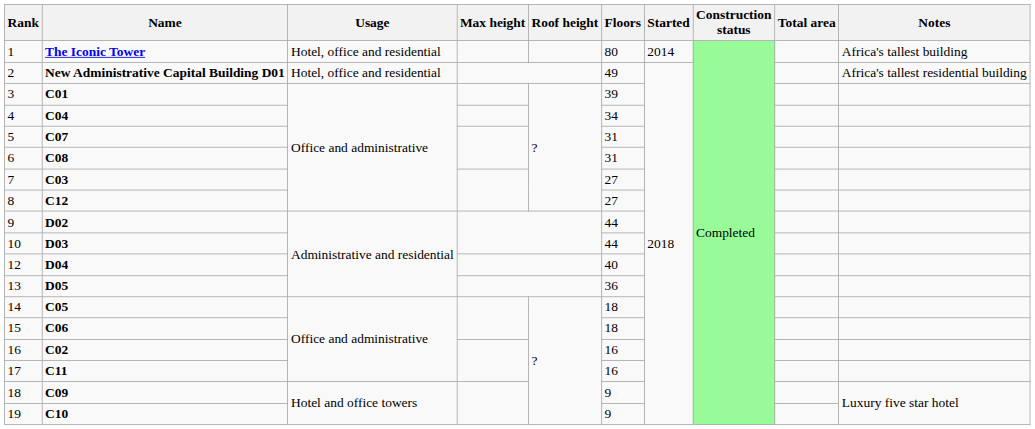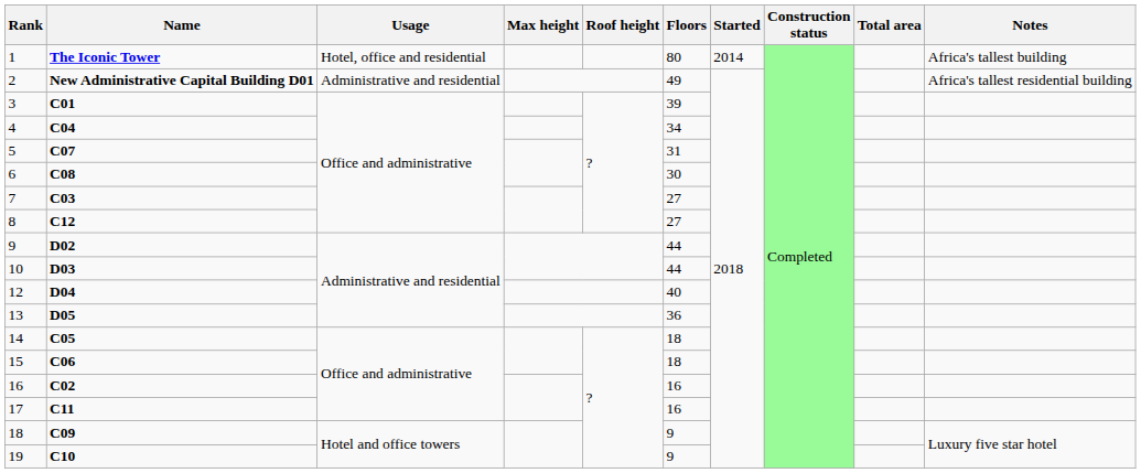 <table class="wikitable sortable">
 <tr>
 <th>Rank</th>
 <th>Name</th>
 <th>Usage</th>
 <th>Max height</th>
 <th>Roof height</th>
 <th>Floors</th>
 <th>Started</th>
 <th>Construction status</th>
 <th>Total area</th>
 <th>Notes</th>
 </tr>
 <tr>
 <td>1</td>
 <td><a href='#'><strong>The Iconic Tower</strong></a></td>
 <td>Hotel, office and residential</td>
 <td></td>
 <td></td>
 <td>80</td>
 <td>2014</td>
 <td rowspan="19" bgcolor="98fb98" width="90px">Completed</td>
 <td></td>
 <td>Africa's tallest building</td>
 </tr>
 <tr>
 <td>2</td>
 <td><strong>New Administrative Capital Building D01</strong></td>
-<td>Hotel, office and residential</td>
+<td>Administrative and residential</td>
 <td colspan="2"></td>
 <td>49</td>
 <td rowspan="17">2018</td>
 <td></td>
 <td>Africa's tallest residential building</td>
 </tr>
 <tr>
 <td>3</td>
 <td><strong>C01</strong></td>
 <td rowspan="6">Office and administrative</td>
 <td></td>
 <td rowspan="6">?</td>
 <td>39</td>
 <td></td>
 <td></td>
 </tr>
 <tr>
 <td>4</td>
 <td><strong>C04</strong></td>
 <td></td>
 <td>34</td>
 <td></td>
 <td></td>
 </tr>
 <tr>
 <td>5</td>
 <td><strong>C07</strong></td>
 <td rowspan="2"></td>
 <td>31</td>
 <td></td>
 <td></td>
 </tr>
 <tr>
 <td>6</td>
 <td><strong>C08</strong></td>
-<td>31</td>
+<td>30</td>
 <td></td>
 <td></td>
 </tr>
 <tr>
 <td>7</td>
 <td><strong>C03</strong></td>
 <td rowspan="2"></td>
 <td>27</td>
 <td></td>
 <td></td>
 </tr>
 <tr>
 <td>8</td>
 <td><strong>C12</strong></td>
 <td>27</td>
 <td></td>
 <td></td>
 </tr>
 <tr>
 <td>9</td>
 <td><strong>D02</strong></td>
 <td rowspan="4">Administrative and residential</td>
 <td colspan="2" rowspan="2"></td>
 <td>44</td>
 <td></td>
 <td></td>
 </tr>
 <tr>
 <td>10</td>
 <td><strong>D03</strong></td>
 <td>44</td>
 <td></td>
 <td></td>
 </tr>
 <tr>
 <td>12</td>
 <td><strong>D04</strong></td>
 <td colspan="2"></td>
 <td>40</td>
 <td></td>
 <td></td>
 </tr>
 <tr>
 <td>13</td>
 <td><strong>D05</strong></td>
 <td colspan="2"></td>
 <td>36</td>
 <td></td>
 <td></td>
 </tr>
 <tr>
 <td>14</td>
 <td><strong>C05</strong></td>
 <td rowspan="4">Office and administrative</td>
 <td rowspan="2"></td>
 <td rowspan="6">?</td>
 <td>18</td>
 <td></td>
 <td></td>
 </tr>
 <tr>
 <td>15</td>
 <td><strong>C06</strong></td>
 <td>18</td>
 <td></td>
 <td></td>
 </tr>
 <tr>
 <td>16</td>
 <td><strong>C02</strong></td>
 <td rowspan="2"></td>
 <td>16</td>
 <td></td>
 <td></td>
 </tr>
 <tr>
 <td>17</td>
 <td><strong>C11</strong></td>
 <td>16</td>
 <td></td>
 <td></td>
 </tr>
 <tr>
 <td>18</td>
 <td><strong>C09</strong></td>
 <td rowspan="2">Hotel and office towers</td>
 <td rowspan="2"></td>
 <td>9</td>
 <td></td>
 <td rowspan="2">Luxury five star hotel</td>
 </tr>
 <tr>
 <td>19</td>
 <td><strong>C10</strong></td>
 <td>9</td>
 <td></td>
 </tr>
 </table>
